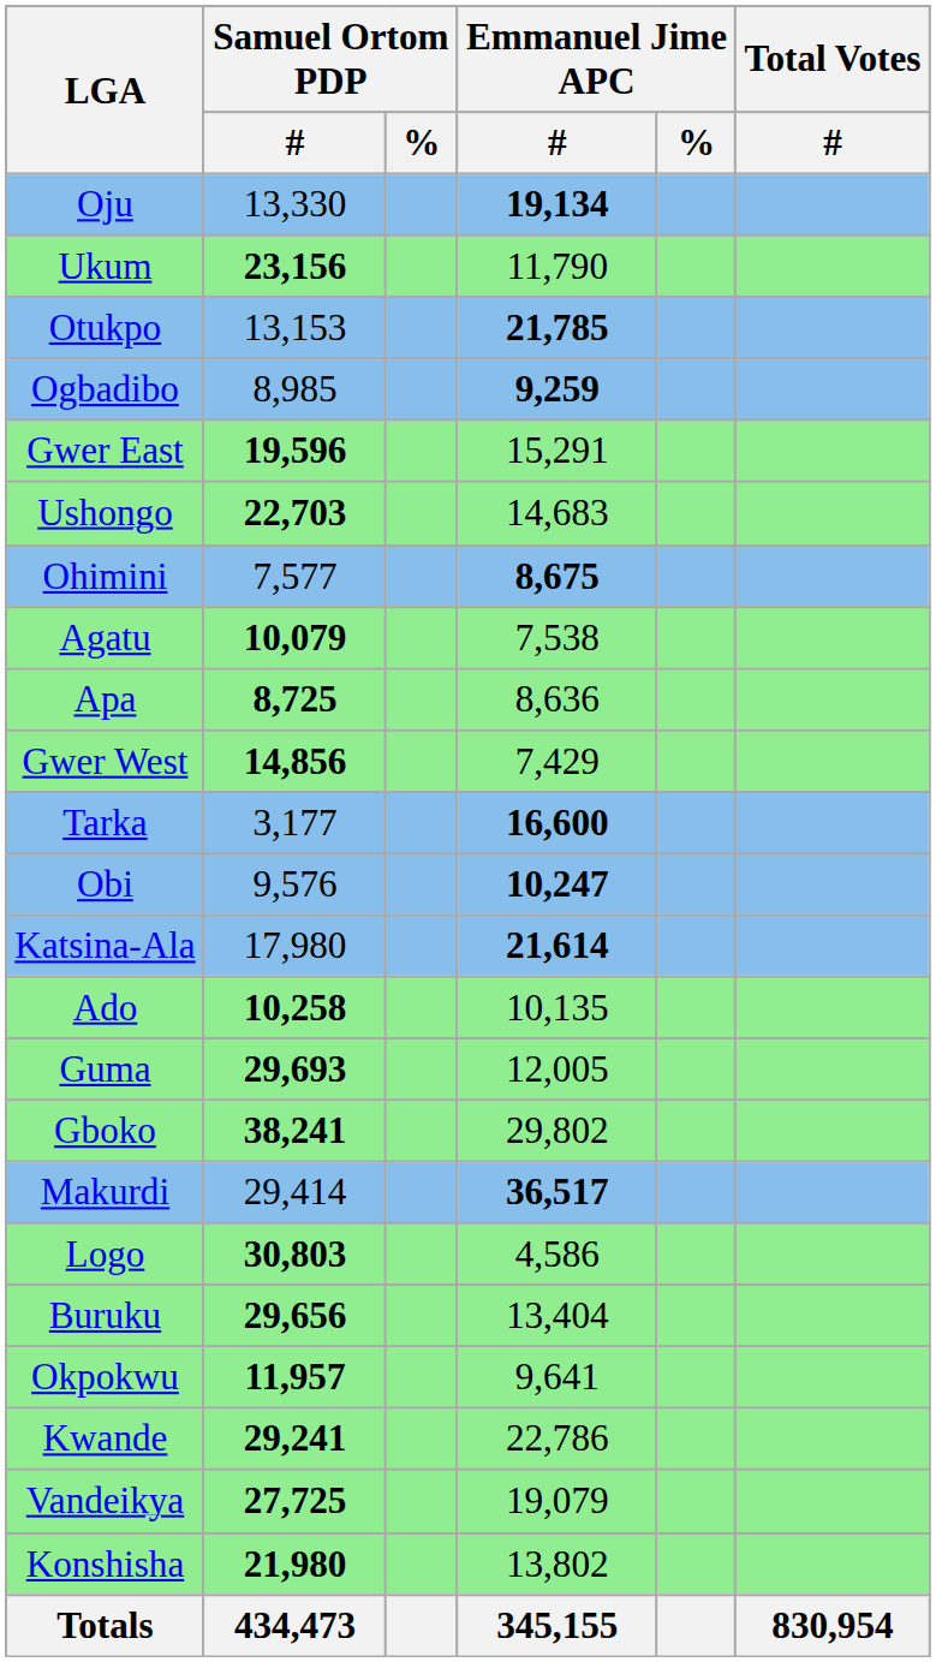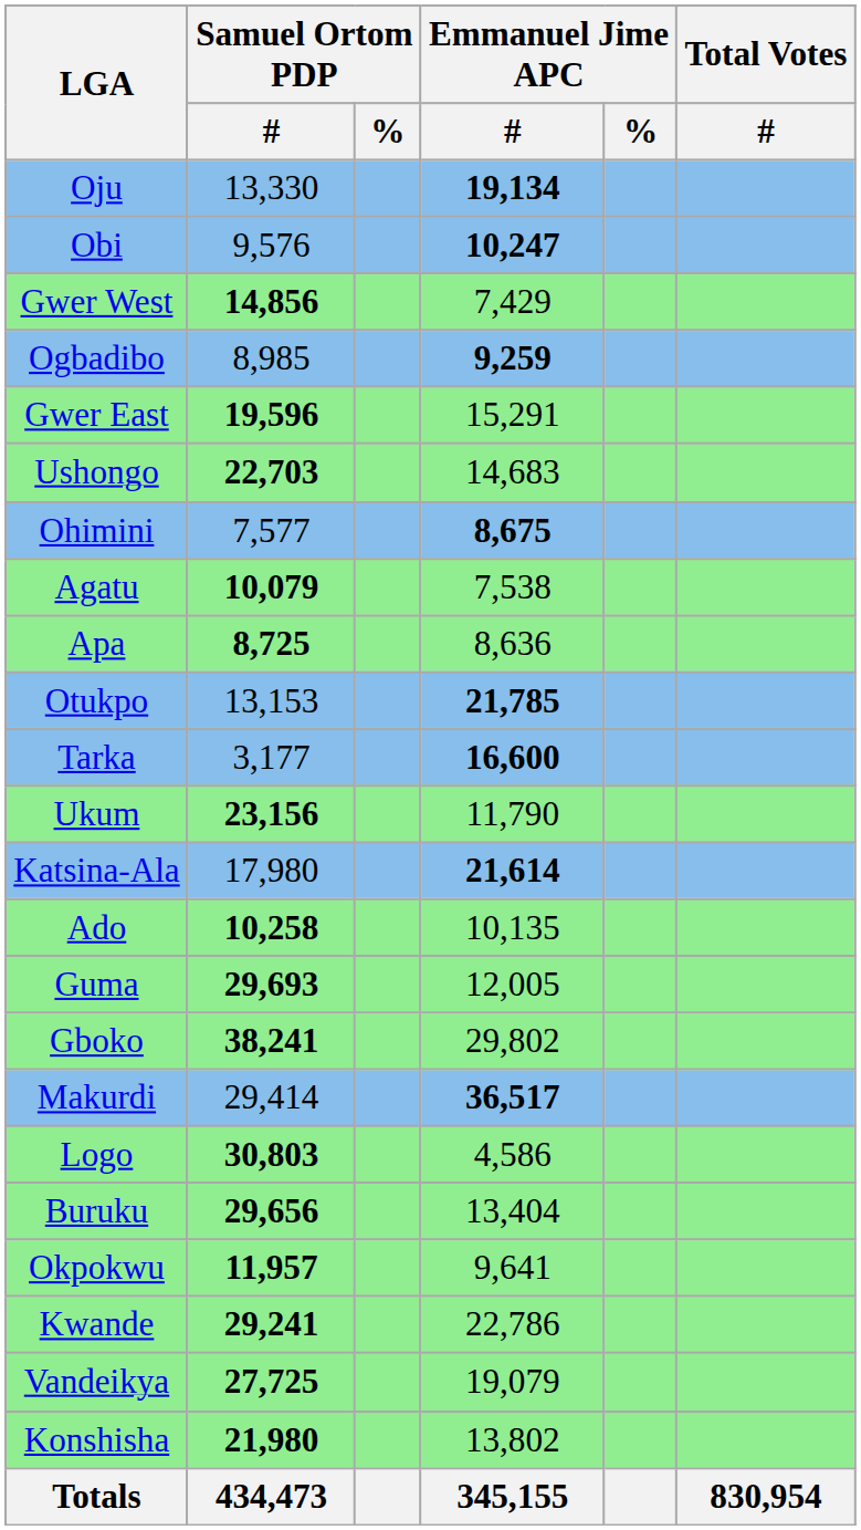 <table class="wikitable sortable" style=" font-size: 95%">
 <tr>
 <th rowspan="2">LGA</th>
 <th colspan="2">Samuel Ortom<br>PDP</th>
 <th colspan="2">Emmanuel Jime<br>APC</th>
 <th>Total Votes</th>
 </tr>
 <tr>
 <th>#</th>
 <th>%</th>
 <th>#</th>
 <th>%</th>
 <th>#</th>
 </tr>
 <tr>
 <td bgcolor=#87BEEB align="center"><a href='#'>Oju</a></td>
 <td bgcolor=#87BEEB align="center">13,330</td>
 <td bgcolor=#87BEEB align="center"></td>
 <td bgcolor=#87BEEB align="center"><strong>19,134</strong></td>
 <td bgcolor=#87BEEB align="center"></td>
 <td bgcolor=#87BEEB align="center"></td>
 </tr>
 <tr>
-<td bgcolor=#90EE90 align="center"><a href='#'>Ukum</a></td>
-<td bgcolor=#90EE90 align="center"><strong>23,156</strong></td>
+<td bgcolor=#87BEEB align="center"><a href='#'>Obi</a></td>
+<td bgcolor=#87BEEB align="center">9,576</td>
+<td bgcolor=#87BEEB align="center"></td>
+<td bgcolor=#87BEEB align="center"><strong>10,247</strong></td>
+<td bgcolor=#87BEEB align="center"></td>
+<td bgcolor=#87BEEB align="center"></td>
+</tr>
+<tr>
+<td bgcolor=#90EE90 align="center"><a href='#'>Gwer West</a></td>
+<td bgcolor=#90EE90 align="center"><strong>14,856</strong></td>
 <td bgcolor=#90EE90 align="center"></td>
-<td bgcolor=#90EE90 align="center">11,790</td>
+<td bgcolor=#90EE90 align="center">7,429</td>
 <td bgcolor=#90EE90 align="center"></td>
 <td bgcolor=#90EE90 align="center"></td>
-</tr>
-<tr>
-<td bgcolor=#87BEEB align="center"><a href='#'>Otukpo</a></td>
-<td bgcolor=#87BEEB align="center">13,153</td>
-<td bgcolor=#87BEEB align="center"></td>
-<td bgcolor=#87BEEB align="center"><strong>21,785</strong></td>
-<td bgcolor=#87BEEB align="center"></td>
-<td bgcolor=#87BEEB align="center"></td>
 </tr>
 <tr>
 <td bgcolor=#87BEEB align="center"><a href='#'>Ogbadibo</a></td>
 <td bgcolor=#87BEEB align="center">8,985</td>
 <td bgcolor=#87BEEB align="center"></td>
 <td bgcolor=#87BEEB align="center"><strong>9,259</strong></td>
 <td bgcolor=#87BEEB align="center"></td>
 <td bgcolor=#87BEEB align="center"></td>
 </tr>
 <tr>
 <td bgcolor=#90EE90 align="center"><a href='#'>Gwer East</a></td>
 <td bgcolor=#90EE90 align="center"><strong>19,596</strong></td>
 <td bgcolor=#90EE90 align="center"></td>
 <td bgcolor=#90EE90 align="center">15,291</td>
 <td bgcolor=#90EE90 align="center"></td>
 <td bgcolor=#90EE90 align="center"></td>
 </tr>
 <tr>
 <td bgcolor=#90EE90 align="center"><a href='#'>Ushongo</a></td>
 <td bgcolor=#90EE90 align="center"><strong>22,703</strong></td>
 <td bgcolor=#90EE90 align="center"></td>
 <td bgcolor=#90EE90 align="center">14,683</td>
 <td bgcolor=#90EE90 align="center"></td>
 <td bgcolor=#90EE90 align="center"></td>
 </tr>
 <tr>
 <td bgcolor=#87BEEB align="center"><a href='#'>Ohimini</a></td>
 <td bgcolor=#87BEEB align="center">7,577</td>
 <td bgcolor=#87BEEB align="center"></td>
 <td bgcolor=#87BEEB align="center"><strong>8,675</strong></td>
 <td bgcolor=#87BEEB align="center"></td>
 <td bgcolor=#87BEEB align="center"></td>
 </tr>
 <tr>
 <td bgcolor=#90EE90 align="center"><a href='#'>Agatu</a></td>
 <td bgcolor=#90EE90 align="center"><strong>10,079</strong></td>
 <td bgcolor=#90EE90 align="center"></td>
 <td bgcolor=#90EE90 align="center">7,538</td>
 <td bgcolor=#90EE90 align="center"></td>
 <td bgcolor=#90EE90 align="center"></td>
 </tr>
 <tr>
 <td bgcolor=#90EE90 align="center"><a href='#'>Apa</a></td>
 <td bgcolor=#90EE90 align="center"><strong>8,725</strong></td>
 <td bgcolor=#90EE90 align="center"></td>
 <td bgcolor=#90EE90 align="center">8,636</td>
 <td bgcolor=#90EE90 align="center"></td>
 <td bgcolor=#90EE90 align="center"></td>
 </tr>
 <tr>
-<td bgcolor=#90EE90 align="center"><a href='#'>Gwer West</a></td>
-<td bgcolor=#90EE90 align="center"><strong>14,856</strong></td>
-<td bgcolor=#90EE90 align="center"></td>
-<td bgcolor=#90EE90 align="center">7,429</td>
-<td bgcolor=#90EE90 align="center"></td>
-<td bgcolor=#90EE90 align="center"></td>
+<td bgcolor=#87BEEB align="center"><a href='#'>Otukpo</a></td>
+<td bgcolor=#87BEEB align="center">13,153</td>
+<td bgcolor=#87BEEB align="center"></td>
+<td bgcolor=#87BEEB align="center"><strong>21,785</strong></td>
+<td bgcolor=#87BEEB align="center"></td>
+<td bgcolor=#87BEEB align="center"></td>
 </tr>
 <tr>
 <td bgcolor=#87BEEB align="center"><a href='#'>Tarka</a></td>
 <td bgcolor=#87BEEB align="center">3,177</td>
 <td bgcolor=#87BEEB align="center"></td>
 <td bgcolor=#87BEEB align="center"><strong>16,600</strong></td>
 <td bgcolor=#87BEEB align="center"></td>
 <td bgcolor=#87BEEB align="center"></td>
 </tr>
 <tr>
-<td bgcolor=#87BEEB align="center"><a href='#'>Obi</a></td>
-<td bgcolor=#87BEEB align="center">9,576</td>
-<td bgcolor=#87BEEB align="center"></td>
-<td bgcolor=#87BEEB align="center"><strong>10,247</strong></td>
-<td bgcolor=#87BEEB align="center"></td>
-<td bgcolor=#87BEEB align="center"></td>
+<td bgcolor=#90EE90 align="center"><a href='#'>Ukum</a></td>
+<td bgcolor=#90EE90 align="center"><strong>23,156</strong></td>
+<td bgcolor=#90EE90 align="center"></td>
+<td bgcolor=#90EE90 align="center">11,790</td>
+<td bgcolor=#90EE90 align="center"></td>
+<td bgcolor=#90EE90 align="center"></td>
 </tr>
 <tr>
 <td bgcolor=#87BEEB align="center"><a href='#'>Katsina-Ala</a></td>
 <td bgcolor=#87BEEB align="center">17,980</td>
 <td bgcolor=#87BEEB align="center"></td>
 <td bgcolor=#87BEEB align="center"><strong>21,614</strong></td>
 <td bgcolor=#87BEEB align="center"></td>
 <td bgcolor=#87BEEB align="center"></td>
 </tr>
 <tr>
 <td bgcolor=#90EE90 align="center"><a href='#'>Ado</a></td>
 <td bgcolor=#90EE90 align="center"><strong>10,258</strong></td>
 <td bgcolor=#90EE90 align="center"></td>
 <td bgcolor=#90EE90 align="center">10,135</td>
 <td bgcolor=#90EE90 align="center"></td>
 <td bgcolor=#90EE90 align="center"></td>
 </tr>
 <tr>
 <td bgcolor=#90EE90 align="center"><a href='#'>Guma</a></td>
 <td bgcolor=#90EE90 align="center"><strong>29,693</strong></td>
 <td bgcolor=#90EE90 align="center"></td>
 <td bgcolor=#90EE90 align="center">12,005</td>
 <td bgcolor=#90EE90 align="center"></td>
 <td bgcolor=#90EE90 align="center"></td>
 </tr>
 <tr>
 <td bgcolor=#90EE90 align="center"><a href='#'>Gboko</a></td>
 <td bgcolor=#90EE90 align="center"><strong>38,241</strong></td>
 <td bgcolor=#90EE90 align="center"></td>
 <td bgcolor=#90EE90 align="center">29,802</td>
 <td bgcolor=#90EE90 align="center"></td>
 <td bgcolor=#90EE90 align="center"></td>
 </tr>
 <tr>
 <td bgcolor=#87BEEB align="center"><a href='#'>Makurdi</a></td>
 <td bgcolor=#87BEEB align="center">29,414</td>
 <td bgcolor=#87BEEB align="center"></td>
 <td bgcolor=#87BEEB align="center"><strong>36,517</strong></td>
 <td bgcolor=#87BEEB align="center"></td>
 <td bgcolor=#87BEEB align="center"></td>
 </tr>
 <tr>
 <td bgcolor=#90EE90 align="center"><a href='#'>Logo</a></td>
 <td bgcolor=#90EE90 align="center"><strong>30,803</strong></td>
 <td bgcolor=#90EE90 align="center"></td>
 <td bgcolor=#90EE90 align="center">4,586</td>
 <td bgcolor=#90EE90 align="center"></td>
 <td bgcolor=#90EE90 align="center"></td>
 </tr>
 <tr>
 <td bgcolor=#90EE90 align="center"><a href='#'>Buruku</a></td>
 <td bgcolor=#90EE90 align="center"><strong>29,656</strong></td>
 <td bgcolor=#90EE90 align="center"></td>
 <td bgcolor=#90EE90 align="center">13,404</td>
 <td bgcolor=#90EE90 align="center"></td>
 <td bgcolor=#90EE90 align="center"></td>
 </tr>
 <tr>
 <td bgcolor=#90EE90 align="center"><a href='#'>Okpokwu</a></td>
 <td bgcolor=#90EE90 align="center"><strong>11,957</strong></td>
 <td bgcolor=#90EE90 align="center"></td>
 <td bgcolor=#90EE90 align="center">9,641</td>
 <td bgcolor=#90EE90 align="center"></td>
 <td bgcolor=#90EE90 align="center"></td>
 </tr>
 <tr>
 <td bgcolor=#90EE90 align="center"><a href='#'>Kwande</a></td>
 <td bgcolor=#90EE90 align="center"><strong>29,241</strong></td>
 <td bgcolor=#90EE90 align="center"></td>
 <td bgcolor=#90EE90 align="center">22,786</td>
 <td bgcolor=#90EE90 align="center"></td>
 <td bgcolor=#90EE90 align="center"></td>
 </tr>
 <tr>
 <td bgcolor=#90EE90 align="center"><a href='#'>Vandeikya</a></td>
 <td bgcolor=#90EE90 align="center"><strong>27,725</strong></td>
 <td bgcolor=#90EE90 align="center"></td>
 <td bgcolor=#90EE90 align="center">19,079</td>
 <td bgcolor=#90EE90 align="center"></td>
 <td bgcolor=#90EE90 align="center"></td>
 </tr>
 <tr>
 <td bgcolor=#90EE90 align="center"><a href='#'>Konshisha</a></td>
 <td bgcolor=#90EE90 align="center"><strong>21,980</strong></td>
 <td bgcolor=#90EE90 align="center"></td>
 <td bgcolor=#90EE90 align="center">13,802</td>
 <td bgcolor=#90EE90 align="center"></td>
 <td bgcolor=#90EE90 align="center"></td>
 </tr>
 <tr>
 <th>Totals</th>
 <th><strong>434,473</strong></th>
 <th></th>
 <th><strong>345,155</strong></th>
 <th></th>
 <th>830,954</th>
 </tr>
 </table>
